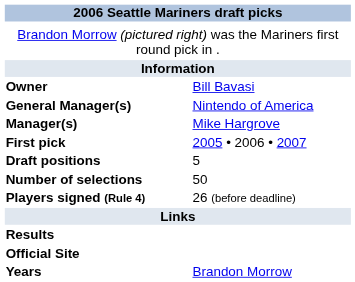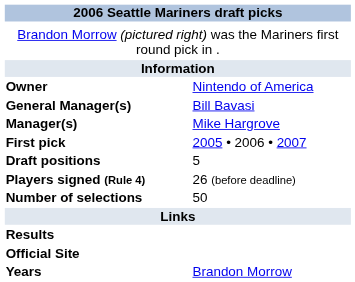 <table class="toccolours" style="float: right; clear: right; margin: 0 0 1em 1em; width: 26em;">
 <tr style="text-align:center;">
 <th colspan="2" style="text-align: center; background-color: LightSteelBlue;">2006 Seattle Mariners draft picks</th>
 </tr>
 <tr>
 <td colspan="2" style="text-align: center"></td>
 </tr>
 <tr>
 <td colspan="2" style="text-align: center"><a href='#'>Brandon Morrow</a> <em>(pictured right)</em> was the Mariners first round pick in .</td>
 </tr>
 <tr>
 <th style="background: #E0E7EF;" colspan="2">Information</th>
 </tr>
 <tr>
 <td><strong>Owner</strong></td>
-<td><a href='#'>Bill Bavasi</a></td>
+<td><a href='#'>Nintendo of America</a></td>
 </tr>
 <tr>
 <td style="vertical-align: top;"><strong>General Manager(s)</strong></td>
-<td><a href='#'>Nintendo of America</a></td>
+<td><a href='#'>Bill Bavasi</a></td>
 </tr>
 <tr>
 <td style="vertical-align: top;"><strong>Manager(s)</strong></td>
 <td><a href='#'>Mike Hargrove</a></td>
 </tr>
 <tr>
 <td style="vertical-align: top;"><strong>First pick</strong></td>
 <td><a href='#'>2005</a> • 2006 • <a href='#'>2007</a></td>
 </tr>
 <tr>
 <td style="vertical-align: top;"><strong>Draft positions</strong></td>
 <td>5</td>
 </tr>
 <tr>
+<td style="vertical-align: top;"><strong>Players signed <small>(Rule 4)</small></strong></td>
+<td>26 <small>(before deadline)</small></td>
+</tr>
+<tr>
 <td style="vertical-align: middle;"><strong>Number of selections</strong></td>
 <td>50</td>
-</tr>
-<tr>
-<td style="vertical-align: top;"><strong>Players signed <small>(Rule 4)</small></strong></td>
-<td>26 <small>(before deadline)</small></td>
 </tr>
 <tr>
 <th style="background: #E0E7EF;" colspan="2">Links</th>
 </tr>
 <tr>
 <td style="vertical-align: top;"><strong>Results</strong></td>
 <td></td>
 </tr>
 <tr>
 <td style="vertical-align: top;"><strong>Official Site</strong></td>
 <td></td>
 </tr>
 <tr>
 <td style="vertical-align: top;"><strong>Years</strong></td>
 <td><a href='#'>Brandon Morrow</a></td>
 </tr>
 </table>
